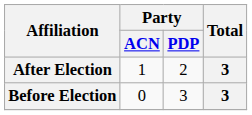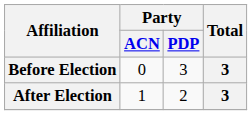 <table class="wikitable" style="text-align:center">
 <tr>
 <th rowspan="2">Affiliation</th>
 <th colspan="2">Party</th>
 <th rowspan="2">Total</th>
 </tr>
 <tr>
 <th><a href='#'>ACN</a></th>
 <th><a href='#'>PDP</a></th>
 </tr>
 <tr>
+<th>Before Election</th>
+<td>0</td>
+<td>3</td>
+<th>3</th>
+</tr>
+<tr>
 <th>After Election</th>
 <td>1</td>
 <td>2</td>
 <th>3</th>
 </tr>
 <tr>
-<th>Before Election</th>
-<td>0</td>
-<td>3</td>
-<th>3</th>
-</tr>
-<tr>
 </tr>
 </table>
